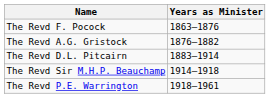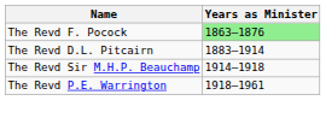 <table class="wikitable">
 <tr>
 <th>Name</th>
 <th>Years as Minister</th>
 </tr>
 <tr>
 <td>The Revd F. Pocock</td>
-<td>1863–1876</td>
-</tr>
-<tr>
-<td>The Revd A.G. Gristock</td>
-<td>1876–1882</td>
+<td style="background: lightgreen;">1863–1876</td>
 </tr>
 <tr>
 <td>The Revd D.L. Pitcairn</td>
 <td>1883–1914</td>
 </tr>
 <tr>
 <td>The Revd Sir <a href='#'>M.H.P. Beauchamp</a></td>
 <td>1914–1918</td>
 </tr>
 <tr>
 <td>The Revd <a href='#'>P.E. Warrington</a></td>
 <td>1918–1961</td>
 </tr>
 </table>
